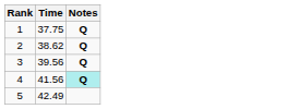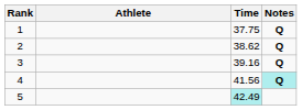 <table class=wikitable>
 <tr>
 <th>Rank</th>
+<th style=width:18em>Athlete</th>
 <th>Time</th>
 <th>Notes</th>
 </tr>
 <tr align=center>
 <td>1</td>
+<td align=left></td>
 <td>37.75</td>
 <td><strong>Q</strong></td>
 </tr>
 <tr align=center>
 <td>2</td>
+<td align=left></td>
 <td>38.62</td>
 <td><strong>Q</strong></td>
 </tr>
 <tr align=center>
 <td>3</td>
-<td>39.56</td>
+<td align=left></td>
+<td>39.16</td>
 <td><strong>Q</strong></td>
 </tr>
 <tr align=center>
 <td>4</td>
+<td align=left></td>
 <td>41.56</td>
 <td style="background: paleturquoise;"><strong>Q</strong></td>
 </tr>
 <tr align=center>
 <td>5</td>
-<td>42.49</td>
+<td align=left></td>
+<td style="background: paleturquoise;">42.49</td>
 <td></td>
 </tr>
 </table>
